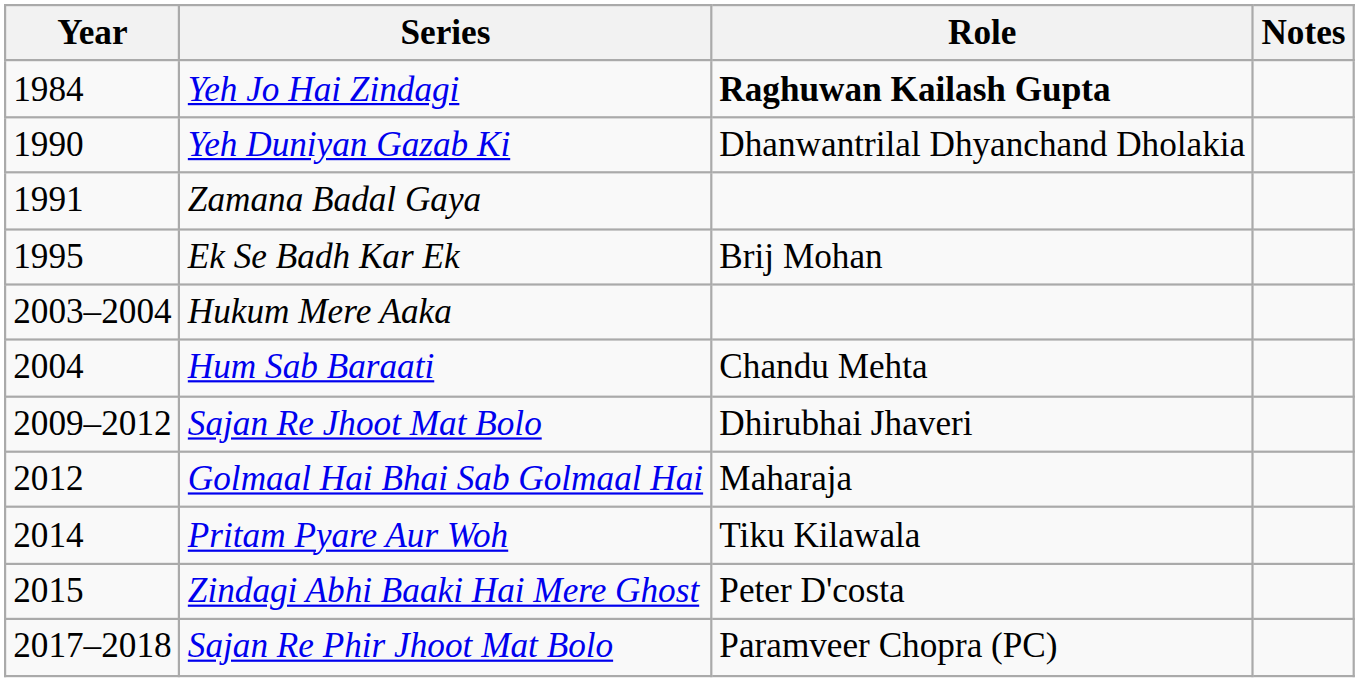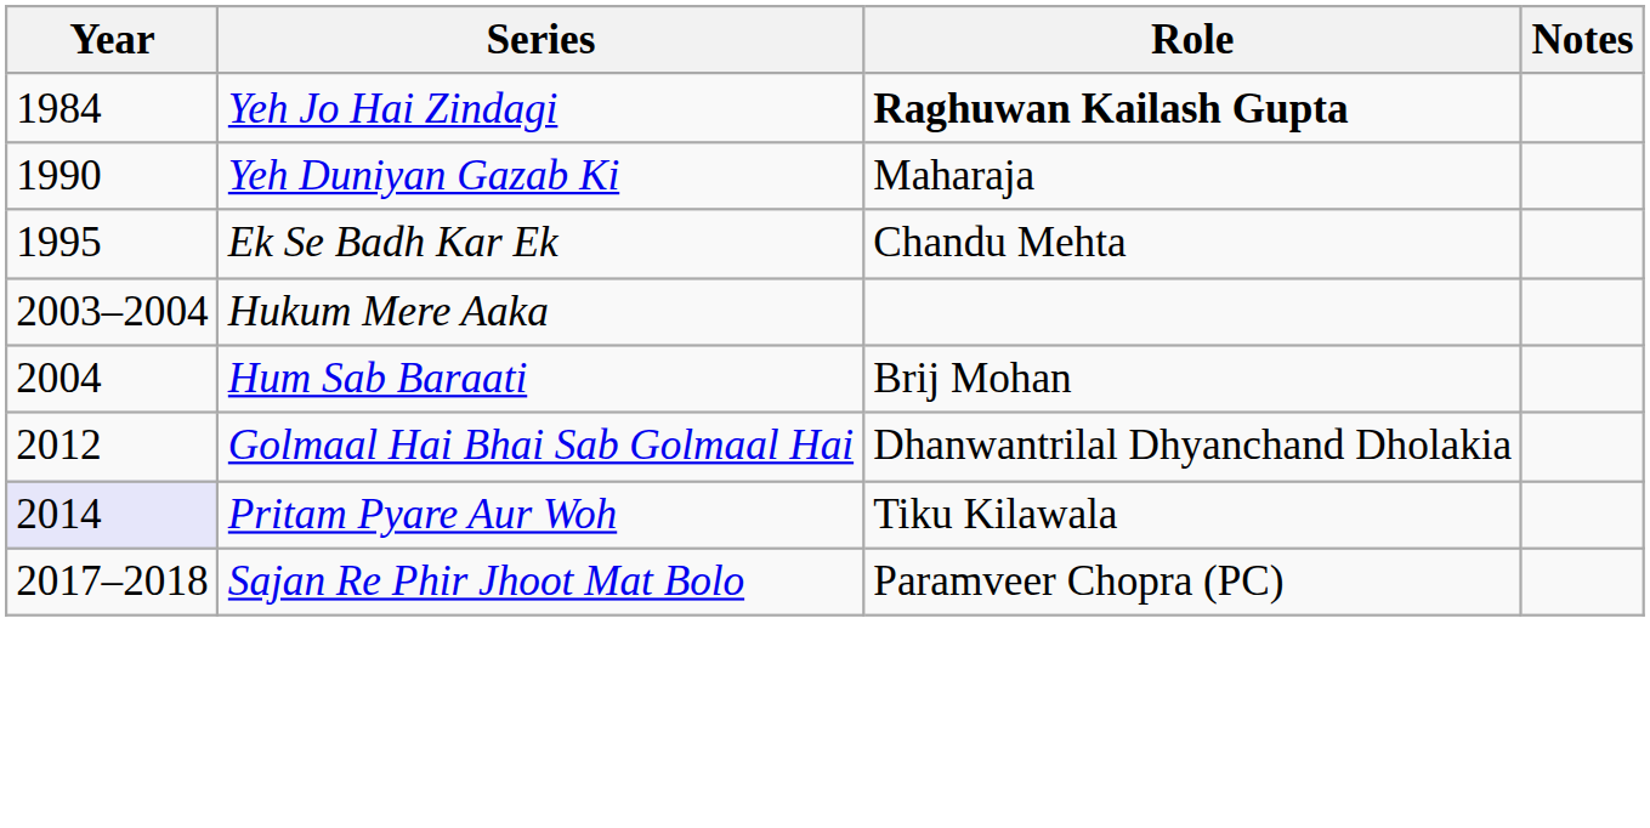 <table class="wikitable">
 <tr>
 <th>Year</th>
 <th>Series</th>
 <th>Role</th>
 <th>Notes</th>
 </tr>
 <tr>
 <td>1984</td>
 <td><em><a href='#'>Yeh Jo Hai Zindagi</a></em></td>
 <td><strong>Raghuwan Kailash Gupta</strong></td>
 <td></td>
 </tr>
 <tr>
 <td>1990</td>
 <td><em><a href='#'>Yeh Duniyan Gazab Ki</a></em></td>
-<td>Dhanwantrilal Dhyanchand Dholakia</td>
-<td></td>
-</tr>
-<tr>
-<td>1991</td>
-<td><em>Zamana Badal Gaya</em></td>
-<td></td>
+<td>Maharaja</td>
 <td></td>
 </tr>
 <tr>
 <td>1995</td>
 <td><em>Ek Se Badh Kar Ek</em></td>
-<td>Brij Mohan</td>
+<td>Chandu Mehta</td>
 <td></td>
 </tr>
 <tr>
 <td>2003–2004</td>
 <td><em>Hukum Mere Aaka</em></td>
 <td></td>
 <td></td>
 </tr>
 <tr>
 <td>2004</td>
 <td><em><a href='#'>Hum Sab Baraati</a></em></td>
-<td>Chandu Mehta</td>
-<td></td>
-</tr>
-<tr>
-<td>2009–2012</td>
-<td><em><a href='#'>Sajan Re Jhoot Mat Bolo</a></em></td>
-<td>Dhirubhai Jhaveri</td>
+<td>Brij Mohan</td>
 <td></td>
 </tr>
 <tr>
 <td>2012</td>
 <td><em><a href='#'>Golmaal Hai Bhai Sab Golmaal Hai</a></em></td>
-<td>Maharaja</td>
+<td>Dhanwantrilal Dhyanchand Dholakia</td>
 <td></td>
 </tr>
 <tr>
-<td>2014</td>
+<td style="background: lavender;">2014</td>
 <td><em><a href='#'>Pritam Pyare Aur Woh</a></em></td>
 <td>Tiku Kilawala</td>
-<td></td>
-</tr>
-<tr>
-<td>2015</td>
-<td><em><a href='#'>Zindagi Abhi Baaki Hai Mere Ghost</a></em></td>
-<td>Peter D'costa</td>
 <td></td>
 </tr>
 <tr>
 <td>2017–2018</td>
 <td><em><a href='#'>Sajan Re Phir Jhoot Mat Bolo</a></em></td>
 <td>Paramveer Chopra (PC)</td>
 <td></td>
 </tr>
 </table>
